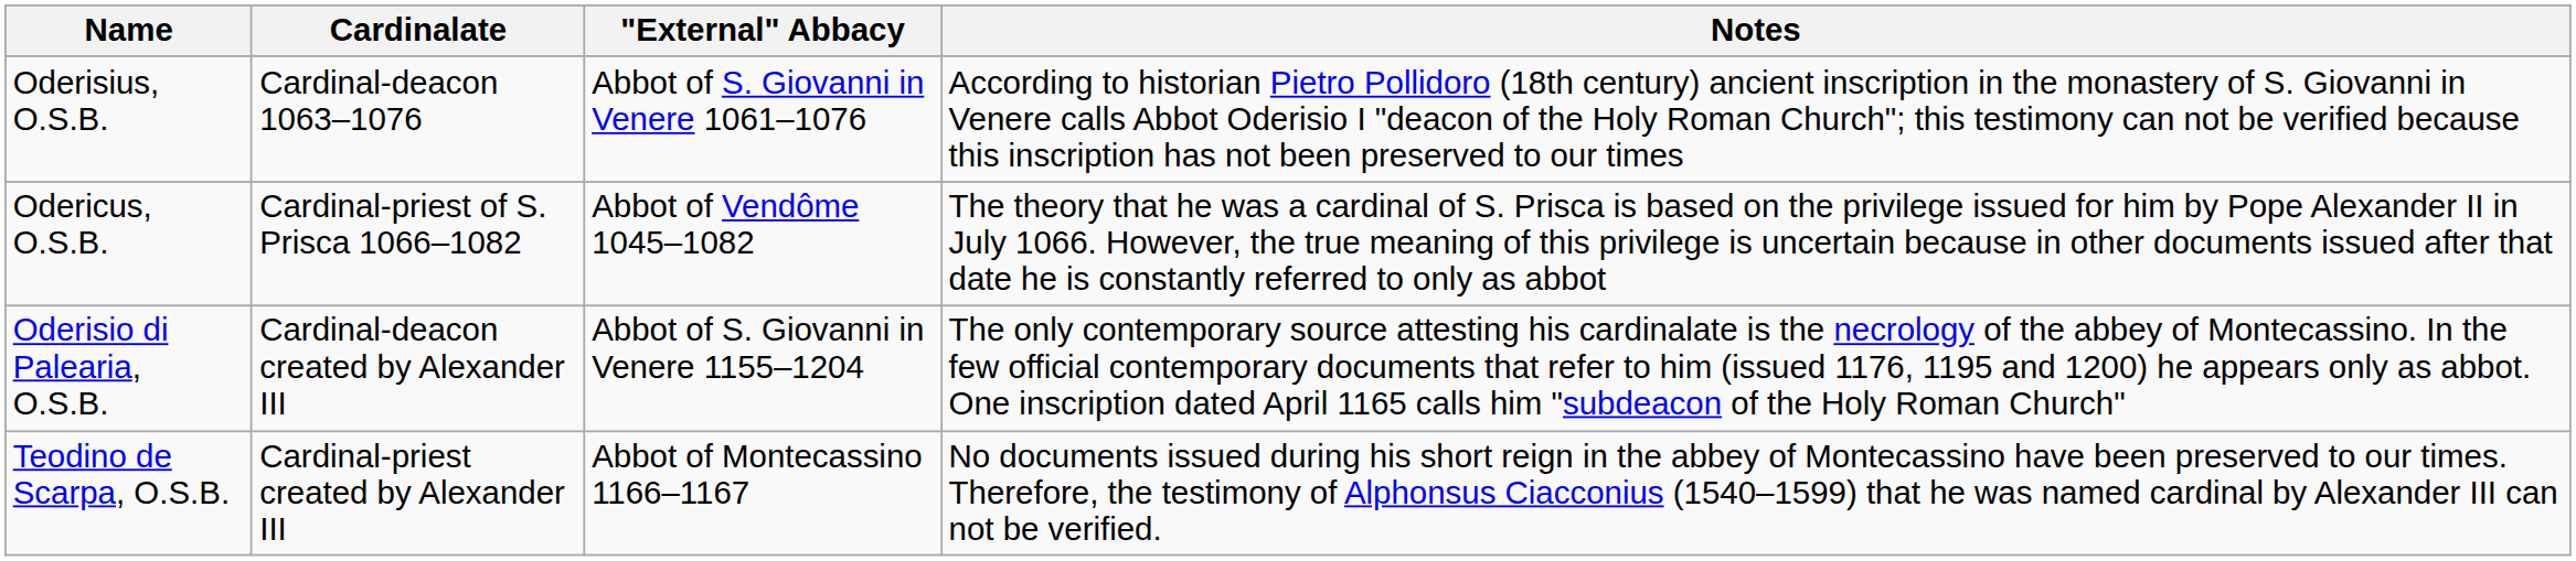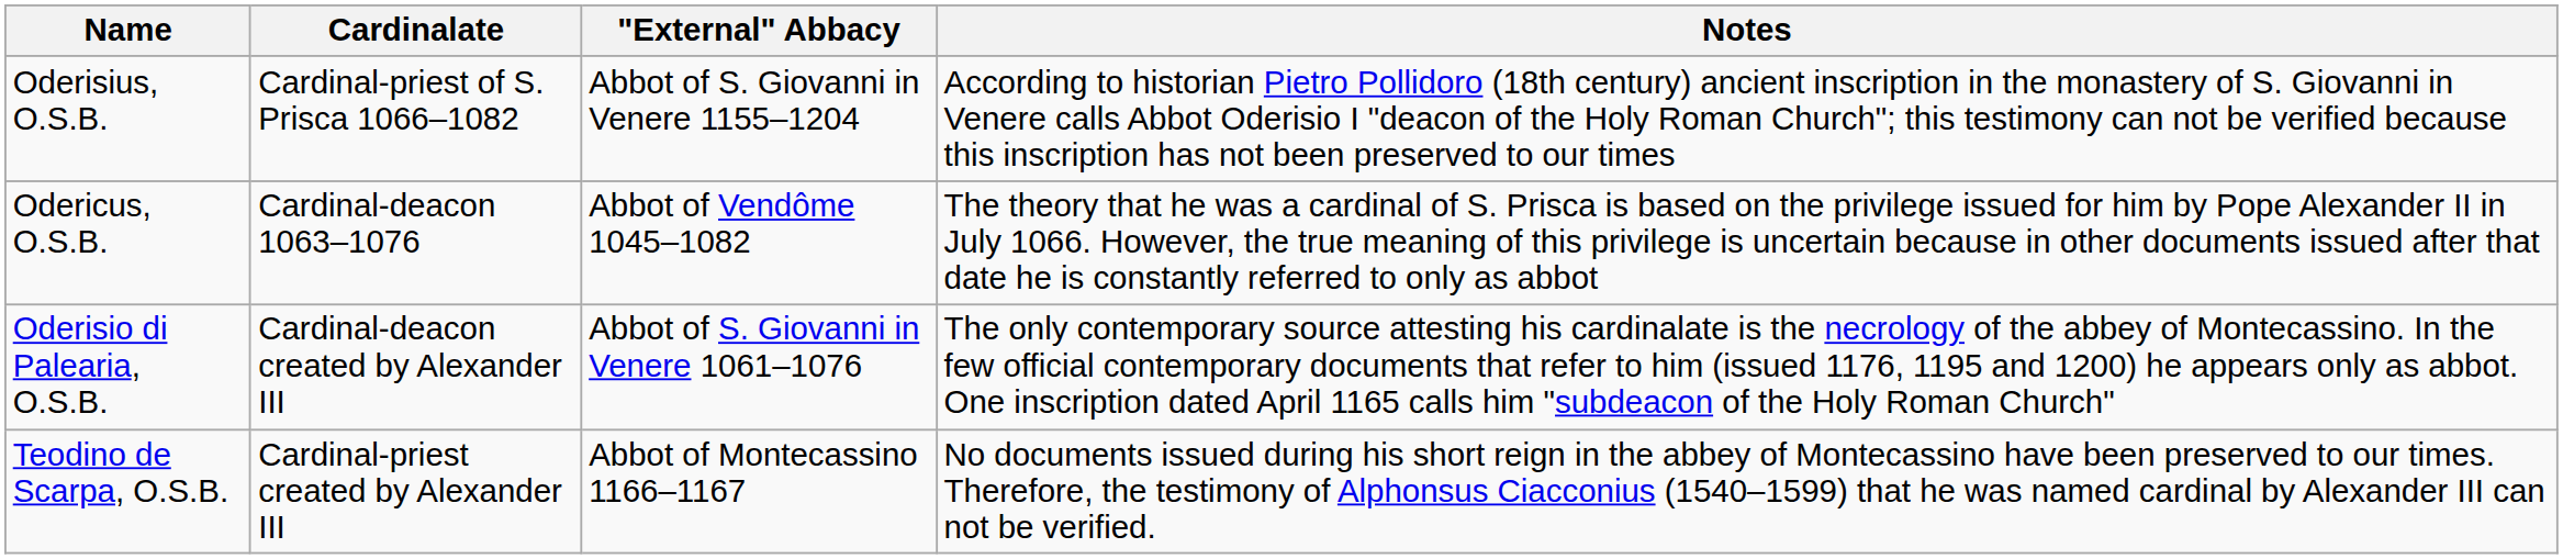 <table class="wikitable sortable" style="width:100%">
 <tr>
 <th width="*">Name</th>
 <th width="*">Cardinalate</th>
 <th width="*">"External" Abbacy</th>
 <th width="*">Notes</th>
 </tr>
 <tr valign="top">
 <td>Oderisius, O.S.B.</td>
-<td>Cardinal-deacon 1063–1076</td>
-<td>Abbot of <a href='#'>S. Giovanni in Venere</a> 1061–1076</td>
+<td>Cardinal-priest of S. Prisca 1066–1082</td>
+<td>Abbot of S. Giovanni in Venere 1155–1204</td>
 <td>According to historian <a href='#'>Pietro Pollidoro</a> (18th century) ancient inscription in the monastery of S. Giovanni in Venere calls Abbot Oderisio I "deacon of the Holy Roman Church"; this testimony can not be verified because this inscription has not been preserved to our times</td>
 </tr>
 <tr valign="top">
 <td>Odericus, O.S.B.</td>
-<td>Cardinal-priest of S. Prisca 1066–1082</td>
+<td>Cardinal-deacon 1063–1076</td>
 <td>Abbot of <a href='#'>Vendôme</a> 1045–1082</td>
 <td>The theory that he was a cardinal of S. Prisca is based on the privilege issued for him by Pope Alexander II in July 1066. However, the true meaning of this privilege is uncertain because in other documents issued after that date he is constantly referred to only as abbot</td>
 </tr>
 <tr valign="top">
 <td><a href='#'>Oderisio di Palearia</a>, O.S.B.</td>
 <td>Cardinal-deacon created by Alexander III</td>
-<td>Abbot of S. Giovanni in Venere 1155–1204</td>
+<td>Abbot of <a href='#'>S. Giovanni in Venere</a> 1061–1076</td>
 <td>The only contemporary source attesting his cardinalate is the <a href='#'>necrology</a> of the abbey of Montecassino. In the few official contemporary documents that refer to him (issued 1176, 1195 and 1200) he appears only as abbot. One inscription dated April 1165 calls him "<a href='#'>subdeacon</a> of the Holy Roman Church"</td>
 </tr>
 <tr valign="top">
 <td><a href='#'>Teodino de Scarpa</a>, O.S.B.</td>
 <td>Cardinal-priest created by Alexander III</td>
 <td>Abbot of Montecassino 1166–1167</td>
 <td>No documents issued during his short reign in the abbey of Montecassino have been preserved to our times. Therefore, the testimony of <a href='#'>Alphonsus Ciacconius</a> (1540–1599) that he was named cardinal by Alexander III can not be verified.</td>
 </tr>
 </table>
